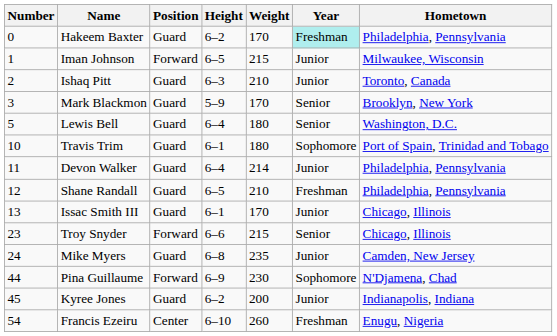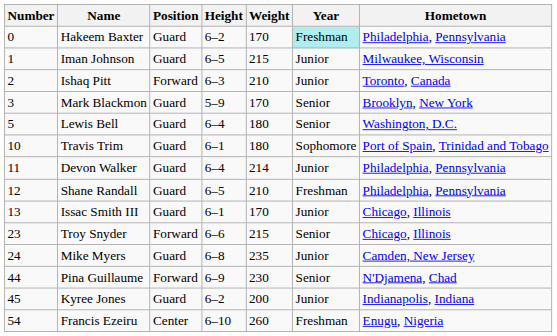 <table class="wikitable sortable" style="font-size: 95%;">
 <tr>
 <th>Number</th>
 <th>Name</th>
 <th>Position</th>
 <th>Height</th>
 <th>Weight</th>
 <th>Year</th>
 <th>Hometown</th>
 </tr>
 <tr>
 <td>0</td>
 <td>Hakeem Baxter</td>
 <td>Guard</td>
 <td>6–2</td>
 <td>170</td>
 <td style="background: paleturquoise;">Freshman</td>
 <td><a href='#'>Philadelphia</a>, <a href='#'>Pennsylvania</a></td>
 </tr>
 <tr>
 <td>1</td>
 <td>Iman Johnson</td>
-<td>Forward</td>
+<td>Guard</td>
 <td>6–5</td>
 <td>215</td>
 <td>Junior</td>
 <td><a href='#'>Milwaukee, Wisconsin</a></td>
 </tr>
 <tr>
 <td>2</td>
 <td>Ishaq Pitt</td>
-<td>Guard</td>
+<td>Forward</td>
 <td>6–3</td>
 <td>210</td>
 <td>Junior</td>
 <td><a href='#'>Toronto</a>, <a href='#'>Canada</a></td>
 </tr>
 <tr>
 <td>3</td>
 <td>Mark Blackmon</td>
 <td>Guard</td>
 <td>5–9</td>
 <td>170</td>
 <td>Senior</td>
 <td><a href='#'>Brooklyn</a>, <a href='#'>New York</a></td>
 </tr>
 <tr>
 <td>5</td>
 <td>Lewis Bell</td>
 <td>Guard</td>
 <td>6–4</td>
 <td>180</td>
 <td>Senior</td>
 <td><a href='#'>Washington, D.C.</a></td>
 </tr>
 <tr>
 <td>10</td>
 <td>Travis Trim</td>
 <td>Guard</td>
 <td>6–1</td>
 <td>180</td>
 <td>Sophomore</td>
 <td><a href='#'>Port of Spain</a>, <a href='#'>Trinidad and Tobago</a></td>
 </tr>
 <tr>
 <td>11</td>
 <td>Devon Walker</td>
 <td>Guard</td>
 <td>6–4</td>
 <td>214</td>
 <td>Junior</td>
 <td><a href='#'>Philadelphia</a>, <a href='#'>Pennsylvania</a></td>
 </tr>
 <tr>
 <td>12</td>
 <td>Shane Randall</td>
 <td>Guard</td>
 <td>6–5</td>
 <td>210</td>
 <td>Freshman</td>
 <td><a href='#'>Philadelphia</a>, <a href='#'>Pennsylvania</a></td>
 </tr>
 <tr>
 <td>13</td>
 <td>Issac Smith III</td>
 <td>Guard</td>
 <td>6–1</td>
 <td>170</td>
 <td>Junior</td>
 <td><a href='#'>Chicago</a>, <a href='#'>Illinois</a></td>
 </tr>
 <tr>
 <td>23</td>
 <td>Troy Snyder</td>
 <td>Forward</td>
 <td>6–6</td>
 <td>215</td>
 <td>Senior</td>
 <td><a href='#'>Chicago</a>, <a href='#'>Illinois</a></td>
 </tr>
 <tr>
 <td>24</td>
 <td>Mike Myers</td>
 <td>Guard</td>
 <td>6–8</td>
 <td>235</td>
 <td>Junior</td>
 <td><a href='#'>Camden, New Jersey</a></td>
 </tr>
 <tr>
 <td>44</td>
 <td>Pina Guillaume</td>
 <td>Forward</td>
 <td>6–9</td>
 <td>230</td>
-<td>Sophomore</td>
+<td>Senior</td>
 <td><a href='#'>N'Djamena</a>, <a href='#'>Chad</a></td>
 </tr>
 <tr>
 <td>45</td>
 <td>Kyree Jones</td>
 <td>Guard</td>
 <td>6–2</td>
 <td>200</td>
 <td>Junior</td>
 <td><a href='#'>Indianapolis</a>, <a href='#'>Indiana</a></td>
 </tr>
 <tr>
 <td>54</td>
 <td>Francis Ezeiru</td>
 <td>Center</td>
 <td>6–10</td>
 <td>260</td>
 <td>Freshman</td>
 <td><a href='#'>Enugu</a>, <a href='#'>Nigeria</a></td>
 </tr>
 </table>
